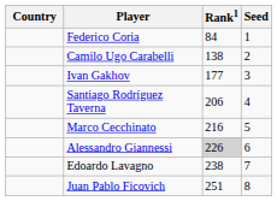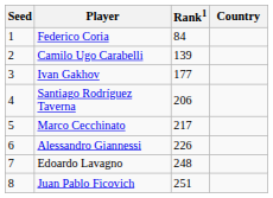 <table class="sortable wikitable">
 <tr>
-<th width="70">Country</th>
+<th>Seed</th>
 <th width="175">Player</th>
 <th>Rank<sup>1</sup></th>
-<th>Seed</th>
+<th width="70">Country</th>
 </tr>
 <tr>
-<td></td>
+<td>1</td>
 <td><a href='#'>Federico Coria</a></td>
 <td>84</td>
-<td>1</td>
+<td></td>
 </tr>
 <tr>
+<td>2</td>
+<td><a href='#'>Camilo Ugo Carabelli</a></td>
+<td>139</td>
 <td></td>
-<td><a href='#'>Camilo Ugo Carabelli</a></td>
-<td>138</td>
-<td>2</td>
 </tr>
 <tr>
-<td></td>
+<td>3</td>
 <td><a href='#'>Ivan Gakhov</a></td>
 <td>177</td>
-<td>3</td>
+<td></td>
 </tr>
 <tr>
-<td></td>
+<td>4</td>
 <td><a href='#'>Santiago Rodríguez Taverna</a></td>
 <td>206</td>
-<td>4</td>
+<td></td>
 </tr>
 <tr>
+<td>5</td>
+<td><a href='#'>Marco Cecchinato</a></td>
+<td>217</td>
 <td></td>
-<td><a href='#'>Marco Cecchinato</a></td>
-<td>216</td>
-<td>5</td>
 </tr>
 <tr>
+<td>6</td>
+<td><a href='#'>Alessandro Giannessi</a></td>
+<td>226</td>
 <td></td>
-<td><a href='#'>Alessandro Giannessi</a></td>
-<td style="background: lightgrey;">226</td>
-<td>6</td>
 </tr>
 <tr>
+<td>7</td>
+<td>Edoardo Lavagno</td>
+<td>248</td>
 <td></td>
-<td>Edoardo Lavagno</td>
-<td>238</td>
-<td>7</td>
 </tr>
 <tr>
-<td></td>
+<td>8</td>
 <td><a href='#'>Juan Pablo Ficovich</a></td>
 <td>251</td>
-<td>8</td>
+<td></td>
 </tr>
 </table>
